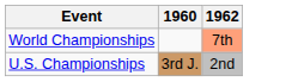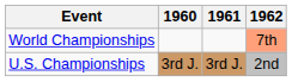 <table class="wikitable">
 <tr>
 <th>Event</th>
 <th>1960</th>
+<th>1961</th>
 <th>1962</th>
 </tr>
 <tr>
 <td><a href='#'>World Championships</a></td>
+<td></td>
 <td></td>
 <td align="center" style="background: lightsalmon;">7th</td>
 </tr>
 <tr>
 <td><a href='#'>U.S. Championships</a></td>
 <td align="center" bgcolor="cc9966">3rd J.</td>
+<td align="center" bgcolor="cc9966">3rd J.</td>
 <td align="center" bgcolor="silver">2nd</td>
 </tr>
 </table>
